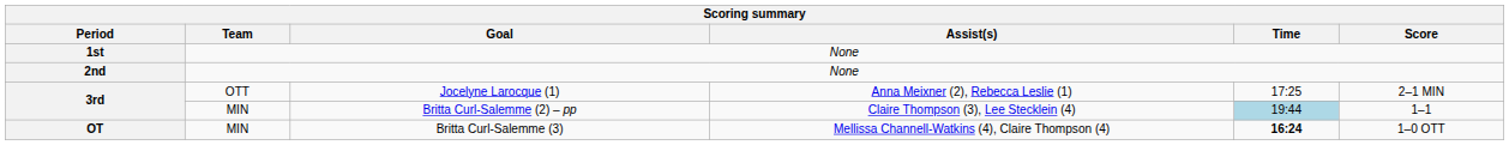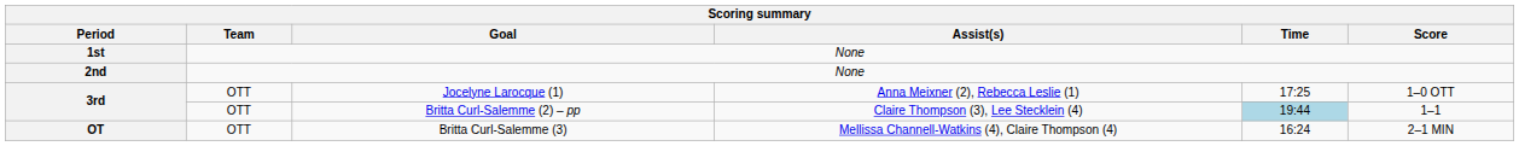 <table style="width: 100%;" class="wikitable">
 <tr>
 <th scope="colgroup" colspan="6">Scoring summary</th>
 </tr>
 <tr>
 <th scope="col" style="width: 12%;">Period</th>
 <th scope="col" style="width: 7%;">Team</th>
 <th scope="col" style="width: 28%;">Goal</th>
 <th scope="col" style="width: 35%;">Assist(s)</th>
 <th scope="col" style="width: 7%;">Time</th>
 <th scope="col" style="width: 11%;">Score</th>
 </tr>
 <tr style="text-align: center;">
 <th scope="row"><strong>1st</strong></th>
 <td colspan="5"><em>None</em></td>
 </tr>
 <tr style="text-align: center;">
 <th scope="row"><strong>2nd</strong></th>
 <td colspan="5"><em>None</em></td>
 </tr>
 <tr style="text-align: center;">
 <th scope="row" rowspan="2"><strong>3rd</strong></th>
 <td>OTT</td>
 <td><a href='#'>Jocelyne Larocque</a> (1)</td>
 <td><a href='#'>Anna Meixner</a> (2), <a href='#'>Rebecca Leslie</a> (1)</td>
 <td>17:25</td>
-<td>2–1 MIN</td>
+<td>1–0 OTT</td>
 </tr>
 <tr style="text-align:center;">
-<td>MIN</td>
+<td>OTT</td>
 <td><a href='#'>Britta Curl-Salemme</a> (2) – <em>pp</em></td>
 <td><a href='#'>Claire Thompson</a> (3), <a href='#'>Lee Stecklein</a> (4)</td>
 <td style="background: lightblue;">19:44</td>
 <td>1–1</td>
 </tr>
 <tr style="text-align:center;">
 <th scope="row"><strong>OT</strong></th>
-<td>MIN</td>
+<td>OTT</td>
 <td>Britta Curl-Salemme (3)</td>
 <td><a href='#'>Mellissa Channell-Watkins</a> (4), Claire Thompson (4)</td>
-<td><strong>16:24</strong></td>
-<td>1–0 OTT</td>
+<td>16:24</td>
+<td>2–1 MIN</td>
 </tr>
 </table>
